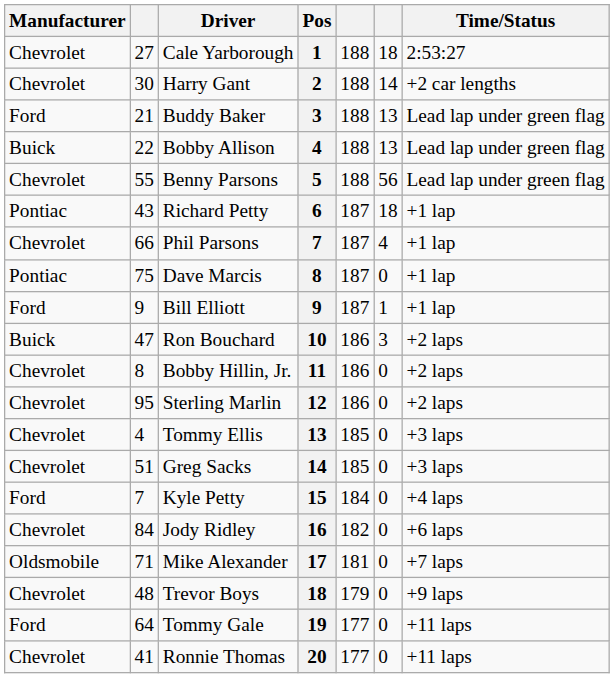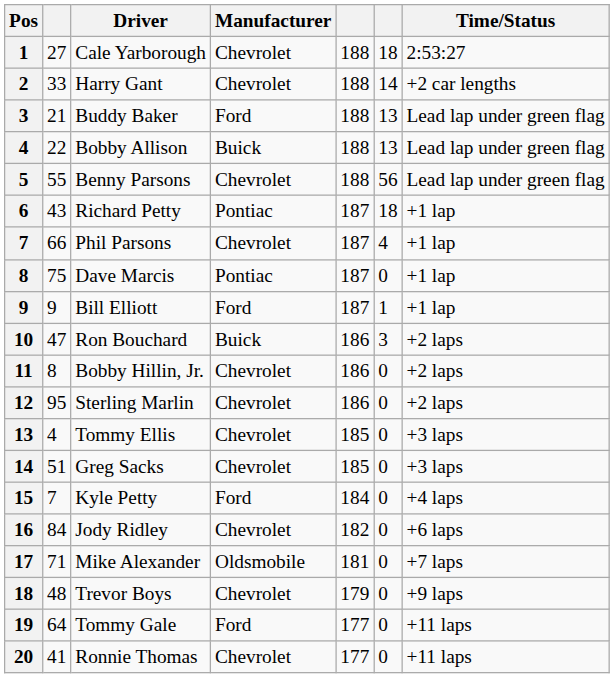 <table class="wikitable" style="font-size:95%;">
 <tr>
-<th>Manufacturer</th>
+<th>Pos</th>
 <th></th>
 <th>Driver</th>
-<th>Pos</th>
+<th>Manufacturer</th>
 <th></th>
 <th></th>
 <th>Time/Status</th>
 </tr>
 <tr>
-<td>Chevrolet</td>
+<th>1</th>
 <td>27</td>
 <td>Cale Yarborough</td>
-<th>1</th>
+<td>Chevrolet</td>
 <td>188</td>
 <td>18</td>
 <td>2:53:27</td>
 </tr>
 <tr>
+<th>2</th>
+<td>33</td>
+<td>Harry Gant</td>
 <td>Chevrolet</td>
-<td>30</td>
-<td>Harry Gant</td>
-<th>2</th>
 <td>188</td>
 <td>14</td>
 <td>+2 car lengths</td>
 </tr>
 <tr>
-<td>Ford</td>
+<th>3</th>
 <td>21</td>
 <td>Buddy Baker</td>
-<th>3</th>
+<td>Ford</td>
 <td>188</td>
 <td>13</td>
 <td>Lead lap under green flag</td>
 </tr>
 <tr>
-<td>Buick</td>
+<th>4</th>
 <td>22</td>
 <td>Bobby Allison</td>
-<th>4</th>
+<td>Buick</td>
 <td>188</td>
 <td>13</td>
 <td>Lead lap under green flag</td>
 </tr>
 <tr>
-<td>Chevrolet</td>
+<th>5</th>
 <td>55</td>
 <td>Benny Parsons</td>
-<th>5</th>
+<td>Chevrolet</td>
 <td>188</td>
 <td>56</td>
 <td>Lead lap under green flag</td>
 </tr>
 <tr>
-<td>Pontiac</td>
+<th>6</th>
 <td>43</td>
 <td>Richard Petty</td>
-<th>6</th>
+<td>Pontiac</td>
 <td>187</td>
 <td>18</td>
 <td>+1 lap</td>
 </tr>
 <tr>
-<td>Chevrolet</td>
+<th>7</th>
 <td>66</td>
 <td>Phil Parsons</td>
-<th>7</th>
+<td>Chevrolet</td>
 <td>187</td>
 <td>4</td>
 <td>+1 lap</td>
 </tr>
 <tr>
-<td>Pontiac</td>
+<th>8</th>
 <td>75</td>
 <td>Dave Marcis</td>
-<th>8</th>
+<td>Pontiac</td>
 <td>187</td>
 <td>0</td>
 <td>+1 lap</td>
 </tr>
 <tr>
-<td>Ford</td>
+<th>9</th>
 <td>9</td>
 <td>Bill Elliott</td>
-<th>9</th>
+<td>Ford</td>
 <td>187</td>
 <td>1</td>
 <td>+1 lap</td>
 </tr>
 <tr>
-<td>Buick</td>
+<th>10</th>
 <td>47</td>
 <td>Ron Bouchard</td>
-<th>10</th>
+<td>Buick</td>
 <td>186</td>
 <td>3</td>
 <td>+2 laps</td>
 </tr>
 <tr>
-<td>Chevrolet</td>
+<th>11</th>
 <td>8</td>
 <td>Bobby Hillin, Jr.</td>
-<th>11</th>
+<td>Chevrolet</td>
 <td>186</td>
 <td>0</td>
 <td>+2 laps</td>
 </tr>
 <tr>
-<td>Chevrolet</td>
+<th>12</th>
 <td>95</td>
 <td>Sterling Marlin</td>
-<th>12</th>
+<td>Chevrolet</td>
 <td>186</td>
 <td>0</td>
 <td>+2 laps</td>
 </tr>
 <tr>
-<td>Chevrolet</td>
+<th>13</th>
 <td>4</td>
 <td>Tommy Ellis</td>
-<th>13</th>
+<td>Chevrolet</td>
 <td>185</td>
 <td>0</td>
 <td>+3 laps</td>
 </tr>
 <tr>
-<td>Chevrolet</td>
+<th>14</th>
 <td>51</td>
 <td>Greg Sacks</td>
-<th>14</th>
+<td>Chevrolet</td>
 <td>185</td>
 <td>0</td>
 <td>+3 laps</td>
 </tr>
 <tr>
-<td>Ford</td>
+<th>15</th>
 <td>7</td>
 <td>Kyle Petty</td>
-<th>15</th>
+<td>Ford</td>
 <td>184</td>
 <td>0</td>
 <td>+4 laps</td>
 </tr>
 <tr>
-<td>Chevrolet</td>
+<th>16</th>
 <td>84</td>
 <td>Jody Ridley</td>
-<th>16</th>
+<td>Chevrolet</td>
 <td>182</td>
 <td>0</td>
 <td>+6 laps</td>
 </tr>
 <tr>
-<td>Oldsmobile</td>
+<th>17</th>
 <td>71</td>
 <td>Mike Alexander</td>
-<th>17</th>
+<td>Oldsmobile</td>
 <td>181</td>
 <td>0</td>
 <td>+7 laps</td>
 </tr>
 <tr>
-<td>Chevrolet</td>
+<th>18</th>
 <td>48</td>
 <td>Trevor Boys</td>
-<th>18</th>
+<td>Chevrolet</td>
 <td>179</td>
 <td>0</td>
 <td>+9 laps</td>
 </tr>
 <tr>
-<td>Ford</td>
+<th>19</th>
 <td>64</td>
 <td>Tommy Gale</td>
-<th>19</th>
+<td>Ford</td>
 <td>177</td>
 <td>0</td>
 <td>+11 laps</td>
 </tr>
 <tr>
-<td>Chevrolet</td>
+<th>20</th>
 <td>41</td>
 <td>Ronnie Thomas</td>
-<th>20</th>
+<td>Chevrolet</td>
 <td>177</td>
 <td>0</td>
 <td>+11 laps</td>
 </tr>
 </table>
